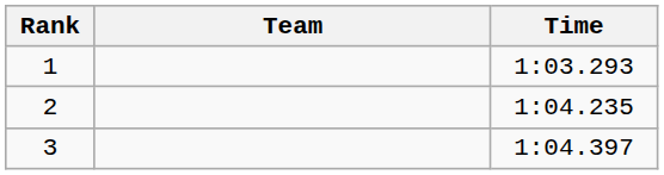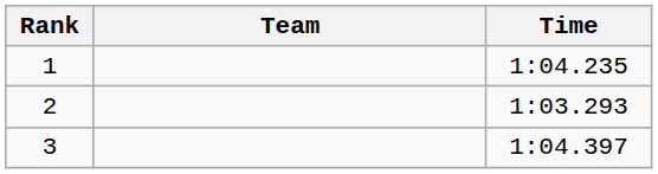 <table class=wikitable style="text-align:center">
 <tr>
 <th width=40>Rank</th>
 <th width=200>Team</th>
 <th width=80>Time</th>
 </tr>
 <tr>
 <td>1</td>
 <td align=left></td>
-<td>1:03.293</td>
+<td>1:04.235</td>
 </tr>
 <tr>
 <td>2</td>
 <td align=left></td>
-<td>1:04.235</td>
+<td>1:03.293</td>
 </tr>
 <tr>
 <td>3</td>
 <td align=left></td>
 <td>1:04.397</td>
 </tr>
 </table>
